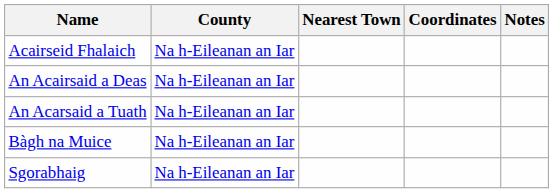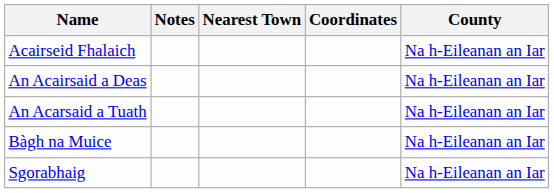 <table class="wikitable sortable" style="table-layout:fixed;background-color:#FEFEFE;font-size:95%;padding:0.30em;line-height:1.35em;">
 <tr>
 <th scope="col">Name</th>
-<th scope="col">County</th>
+<th scope="col">Notes</th>
 <th scope="col">Nearest Town</th>
 <th scope="col" data-sort-type="number">Coordinates</th>
-<th scope="col">Notes</th>
+<th scope="col">County</th>
 </tr>
 <tr>
 <td><a href='#'>Acairseid Fhalaich</a></td>
-<td><a href='#'>Na h-Eileanan an Iar</a></td>
 <td></td>
 <td></td>
 <td></td>
+<td><a href='#'>Na h-Eileanan an Iar</a></td>
 </tr>
 <tr>
 <td><a href='#'>An Acairsaid a Deas</a></td>
-<td><a href='#'>Na h-Eileanan an Iar</a></td>
 <td></td>
 <td></td>
 <td></td>
+<td><a href='#'>Na h-Eileanan an Iar</a></td>
 </tr>
 <tr>
 <td><a href='#'>An Acarsaid a Tuath</a></td>
-<td><a href='#'>Na h-Eileanan an Iar</a></td>
 <td></td>
 <td></td>
 <td></td>
+<td><a href='#'>Na h-Eileanan an Iar</a></td>
 </tr>
 <tr>
 <td><a href='#'>Bàgh na Muice</a></td>
-<td><a href='#'>Na h-Eileanan an Iar</a></td>
 <td></td>
 <td></td>
 <td></td>
+<td><a href='#'>Na h-Eileanan an Iar</a></td>
 </tr>
 <tr>
 <td><a href='#'>Sgorabhaig</a></td>
-<td><a href='#'>Na h-Eileanan an Iar</a></td>
 <td></td>
 <td></td>
 <td></td>
+<td><a href='#'>Na h-Eileanan an Iar</a></td>
 </tr>
 </table>
